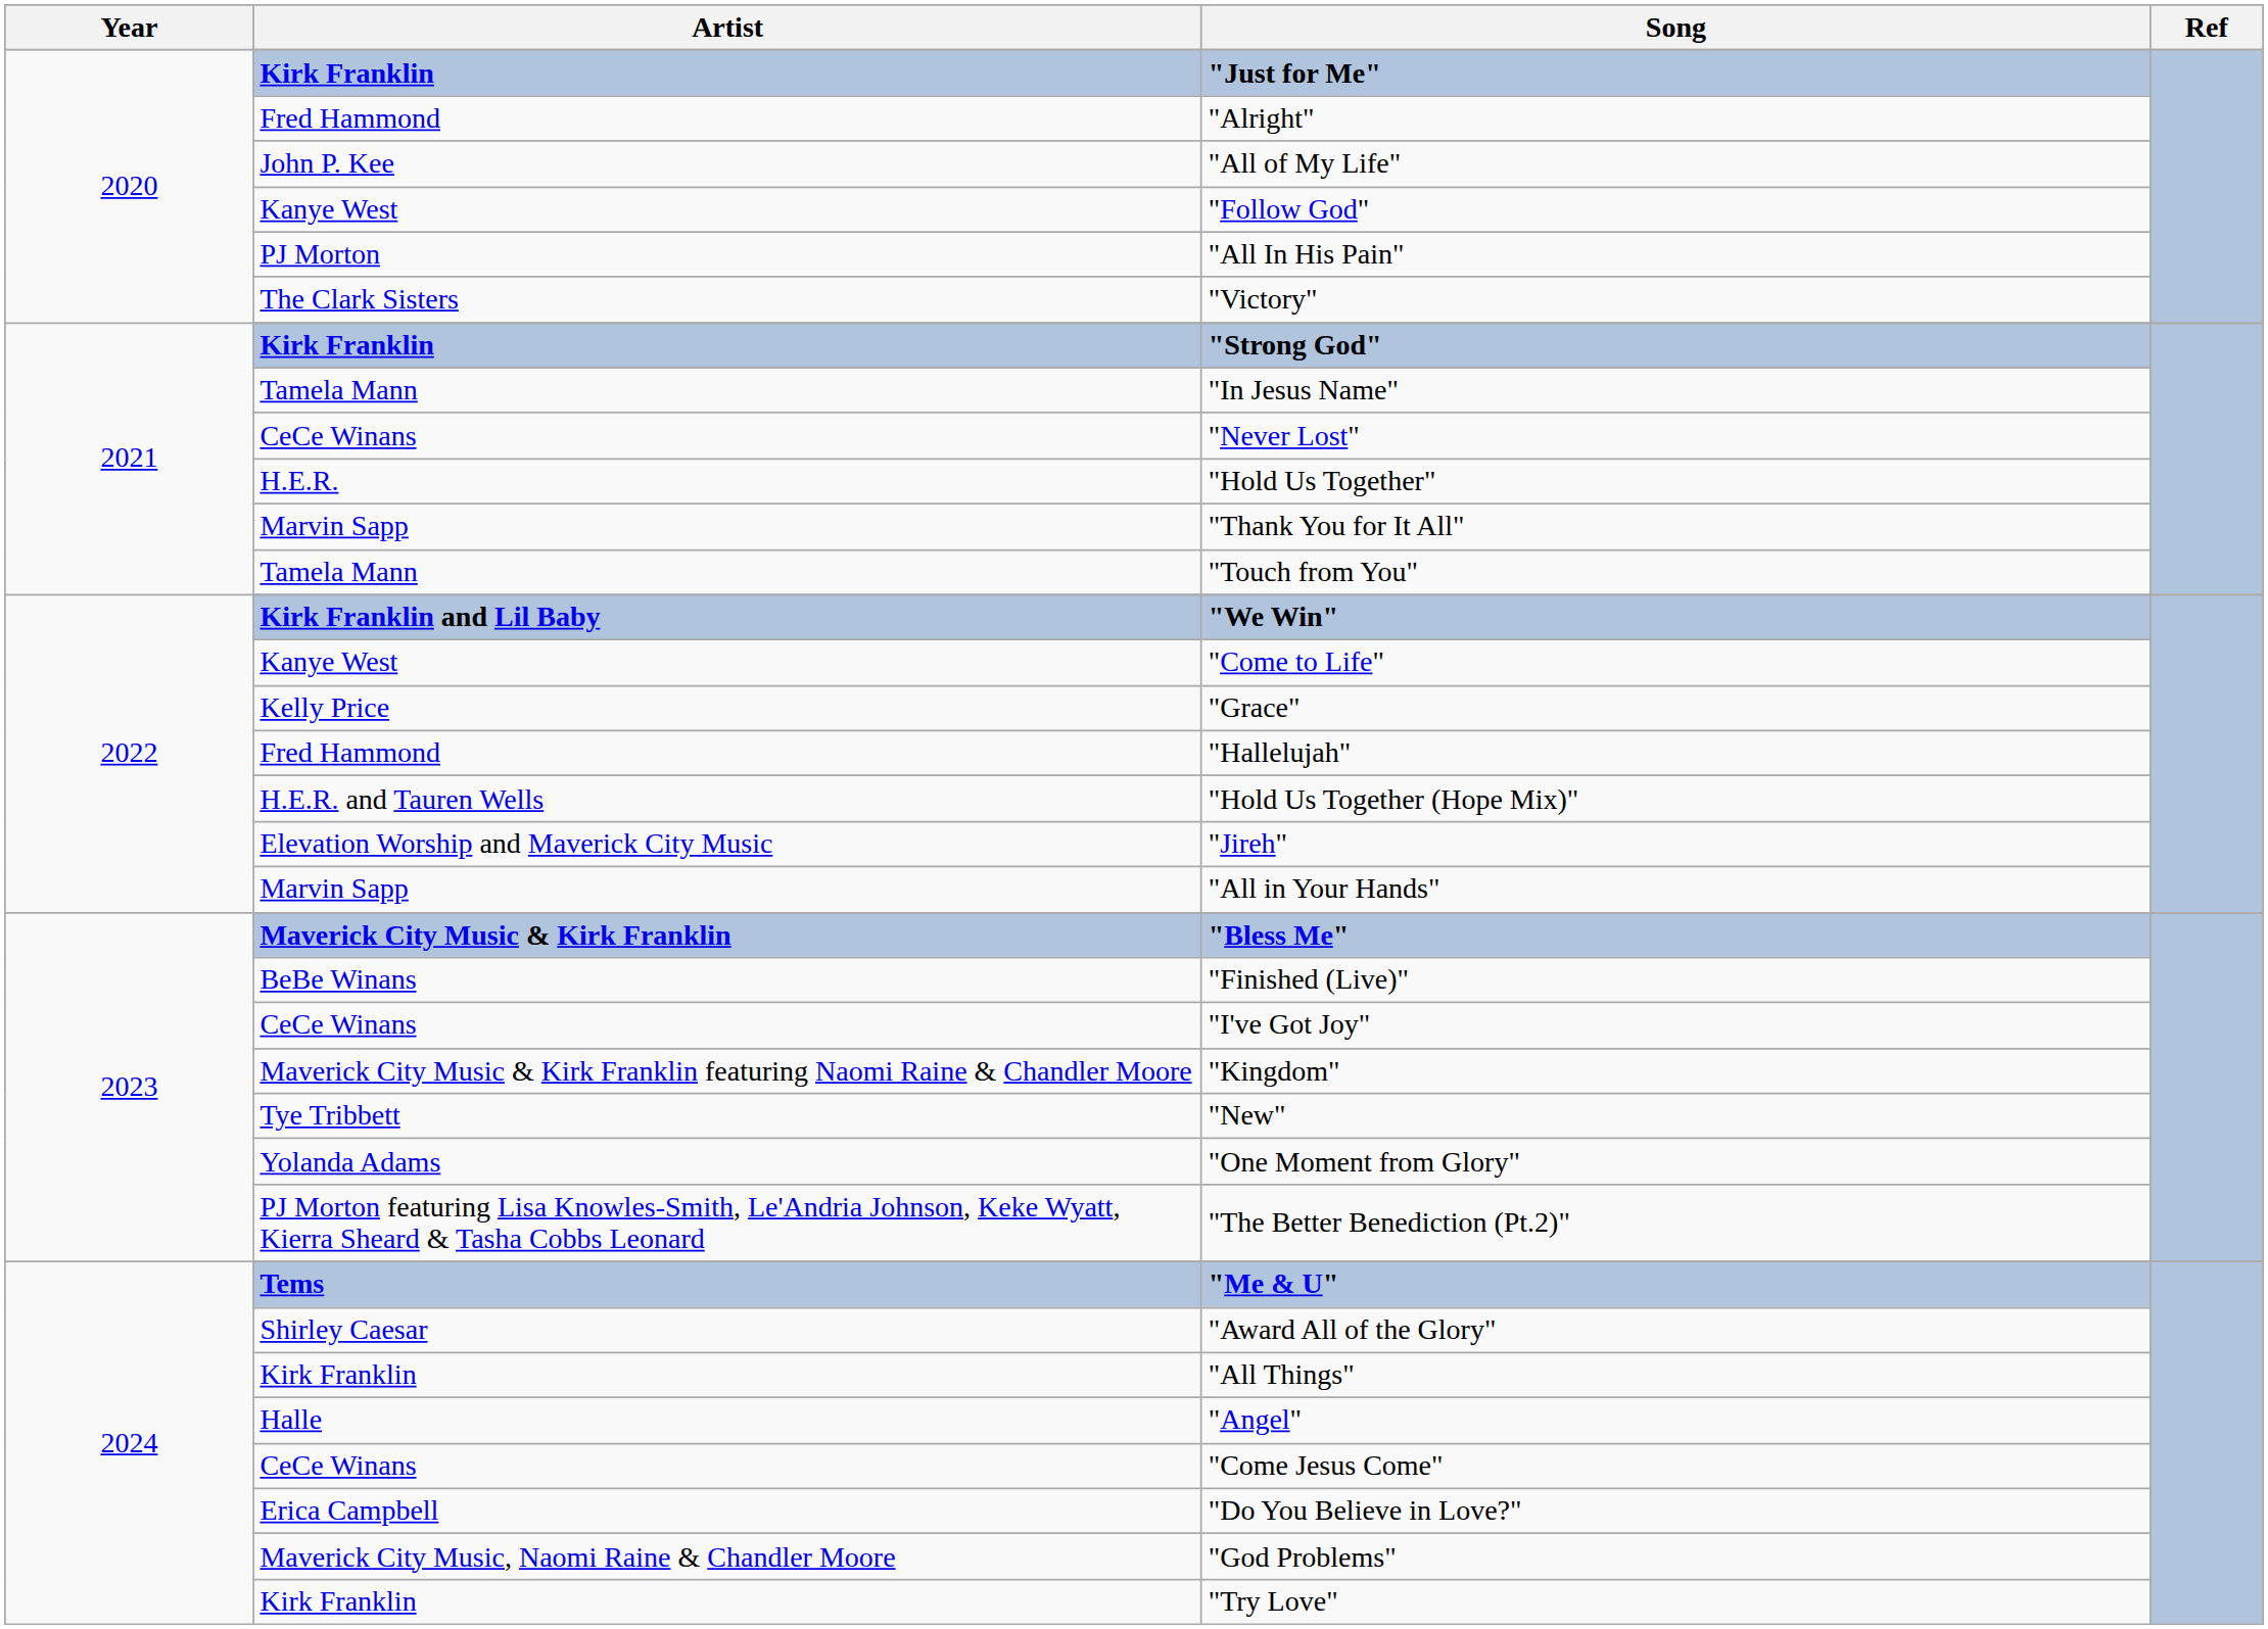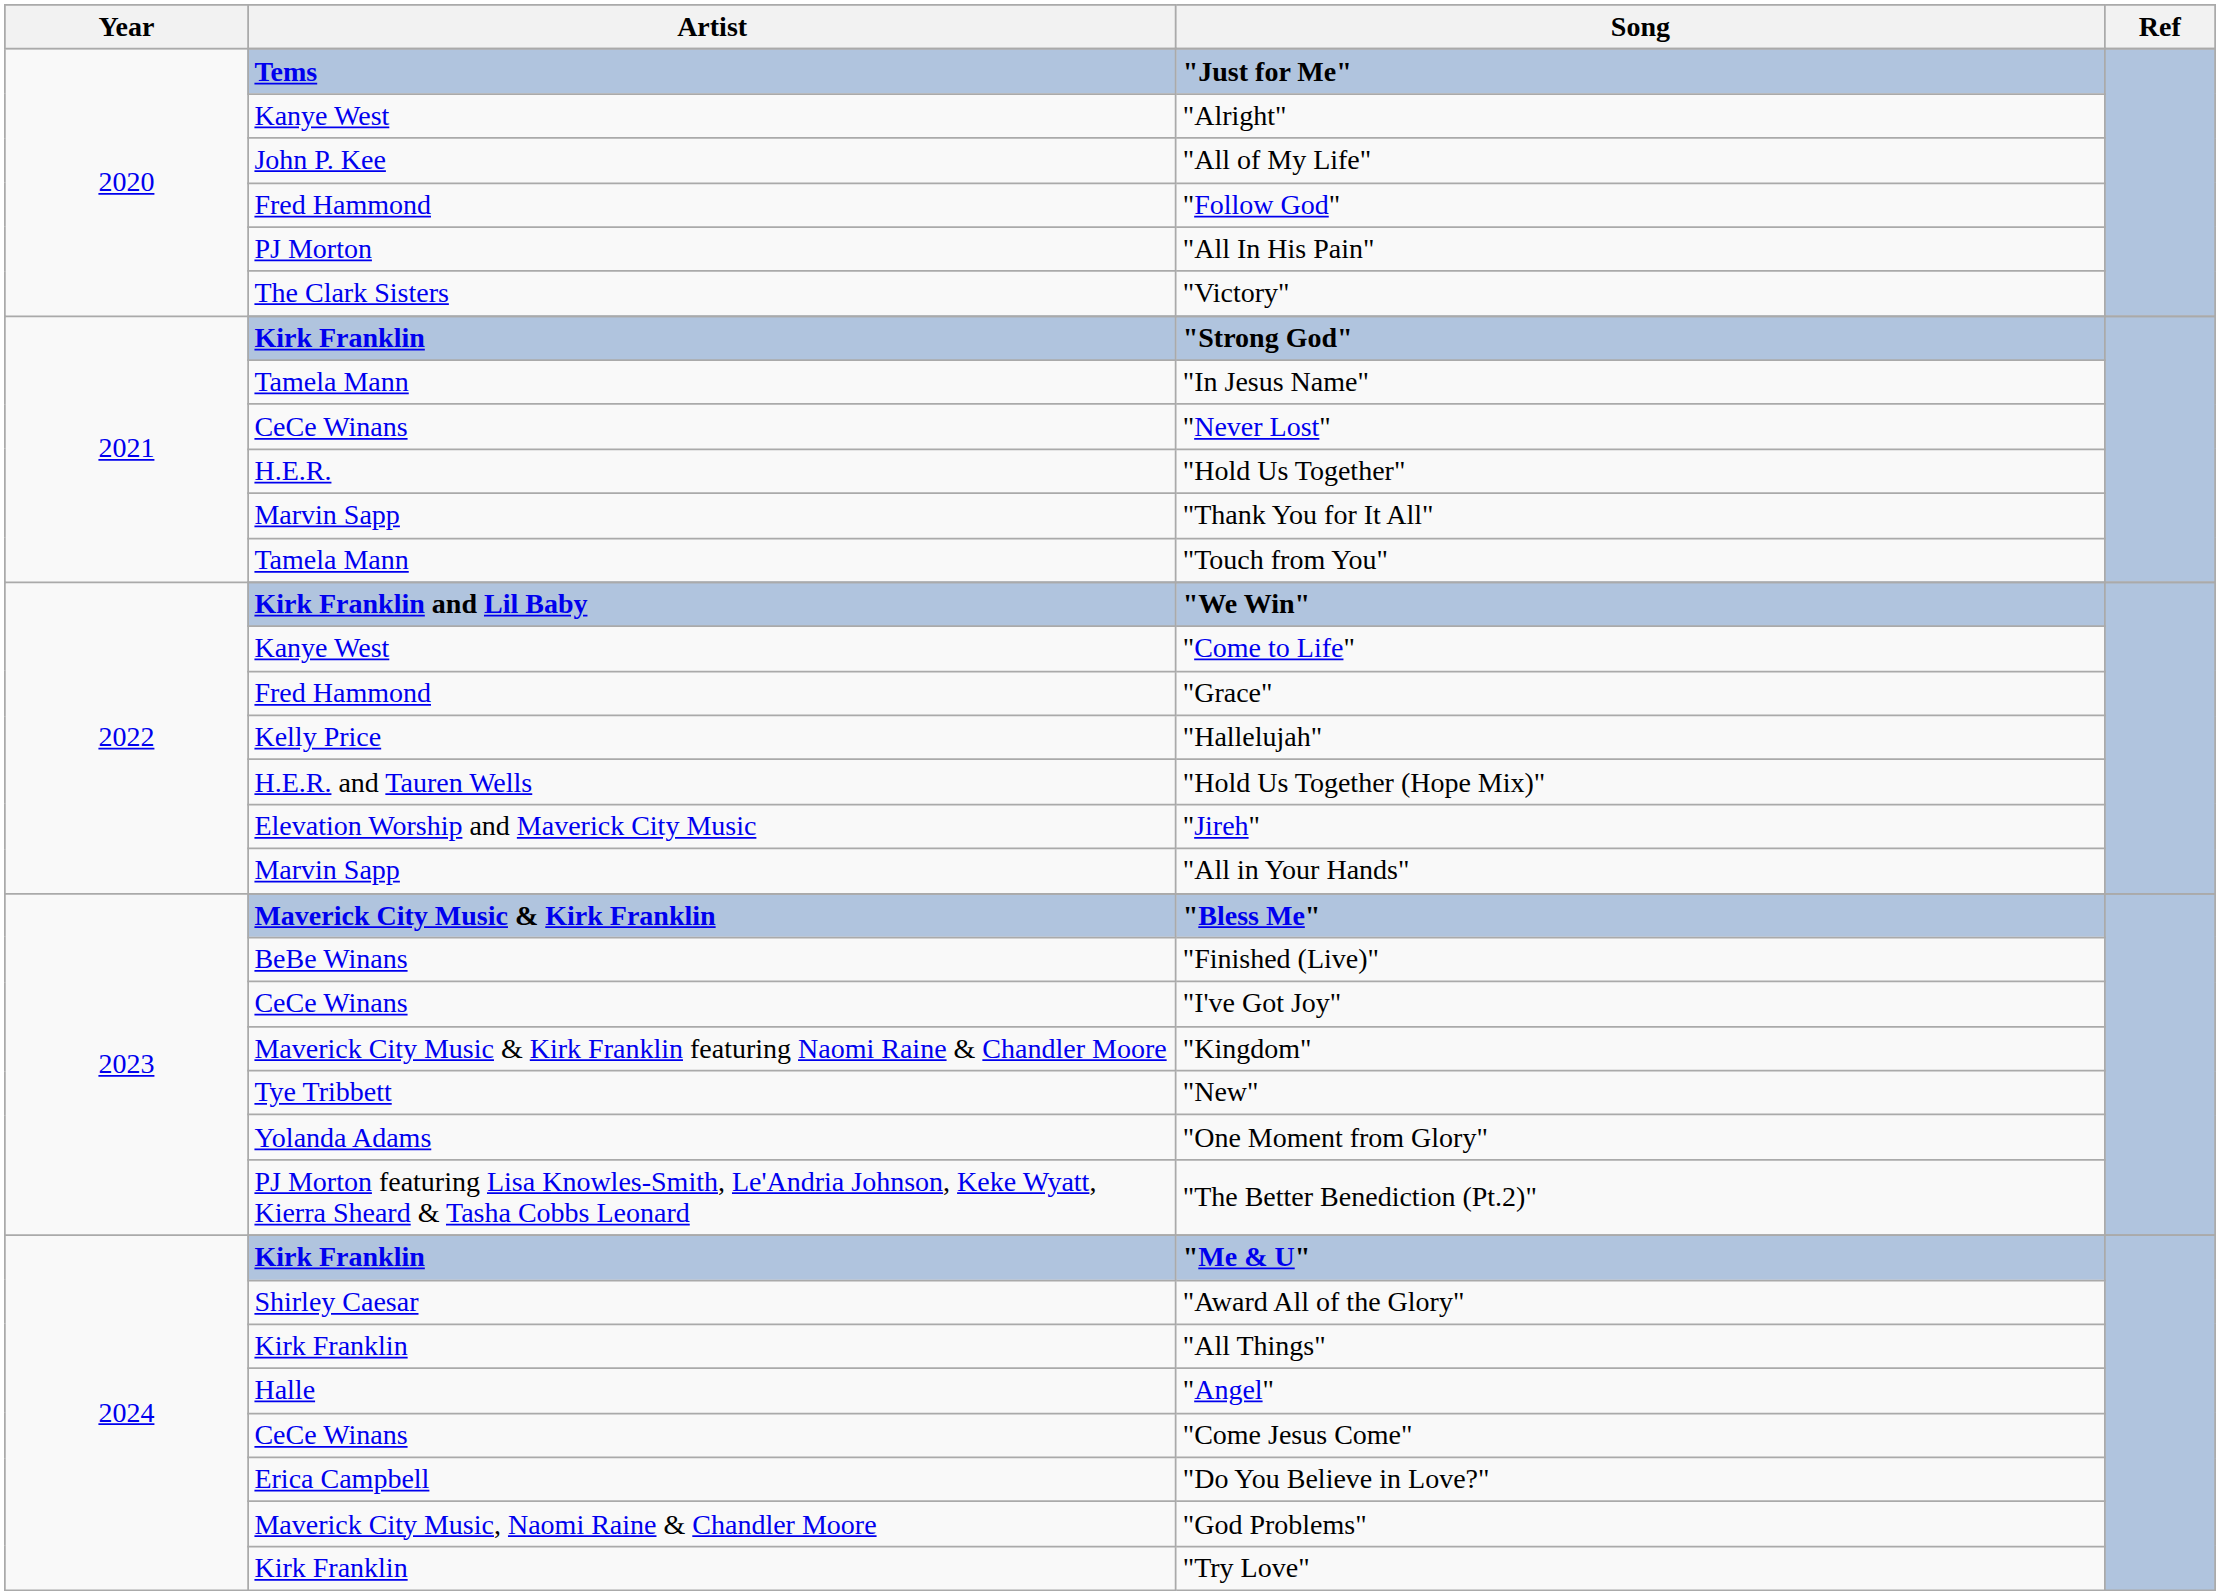 <table class="wikitable" style="width:100%;">
 <tr style="background:#bebebe;">
 <th style="width:11%;">Year</th>
 <th style="width:42%;">Artist</th>
 <th style="width:42%;">Song</th>
 <th style="width:5%;">Ref</th>
 </tr>
 <tr>
 <td rowspan="7" align="center"><a href='#'>2020</a></td>
 </tr>
 <tr style="background:#B0C4DE">
-<td><strong><a href='#'>Kirk Franklin</a></strong></td>
+<td><strong><a href='#'>Tems</a></strong></td>
 <td><strong>"Just for Me"</strong></td>
 <td rowspan="6" align="center"></td>
 </tr>
 <tr>
-<td><a href='#'>Fred Hammond</a></td>
+<td><a href='#'>Kanye West</a></td>
 <td>"Alright"</td>
 </tr>
 <tr>
 <td><a href='#'>John P. Kee</a> </td>
 <td>"All of My Life"</td>
 </tr>
 <tr>
-<td><a href='#'>Kanye West</a></td>
+<td><a href='#'>Fred Hammond</a></td>
 <td>"<a href='#'>Follow God</a>"</td>
 </tr>
 <tr>
 <td><a href='#'>PJ Morton</a> </td>
 <td>"All In His Pain"</td>
 </tr>
 <tr>
 <td><a href='#'>The Clark Sisters</a></td>
 <td>"Victory"</td>
 </tr>
 <tr>
 <td rowspan="7" align="center"><a href='#'>2021</a></td>
 </tr>
 <tr style="background:#B0C4DE">
 <td><strong><a href='#'>Kirk Franklin</a></strong></td>
 <td><strong>"Strong God"</strong></td>
 <td rowspan="6" align="center"></td>
 </tr>
 <tr>
 <td><a href='#'>Tamela Mann</a></td>
 <td>"In Jesus Name"</td>
 </tr>
 <tr>
 <td><a href='#'>CeCe Winans</a></td>
 <td>"<a href='#'>Never Lost</a>"</td>
 </tr>
 <tr>
 <td><a href='#'>H.E.R.</a></td>
 <td>"Hold Us Together"</td>
 </tr>
 <tr>
 <td><a href='#'>Marvin Sapp</a></td>
 <td>"Thank You for It All"</td>
 </tr>
 <tr>
 <td><a href='#'>Tamela Mann</a></td>
 <td>"Touch from You"</td>
 </tr>
 <tr>
 <td rowspan="8" align="center"><a href='#'>2022</a></td>
 </tr>
 <tr style="background:#B0C4DE">
 <td><strong><a href='#'>Kirk Franklin</a> and <a href='#'>Lil Baby</a></strong></td>
 <td><strong>"We Win"</strong></td>
 <td rowspan="7" align="center"></td>
 </tr>
 <tr>
 <td><a href='#'>Kanye West</a></td>
 <td>"<a href='#'>Come to Life</a>"</td>
 </tr>
 <tr>
-<td><a href='#'>Kelly Price</a></td>
+<td><a href='#'>Fred Hammond</a></td>
 <td>"Grace"</td>
 </tr>
 <tr>
-<td><a href='#'>Fred Hammond</a></td>
+<td><a href='#'>Kelly Price</a></td>
 <td>"Hallelujah"</td>
 </tr>
 <tr>
 <td><a href='#'>H.E.R.</a> and <a href='#'>Tauren Wells</a></td>
 <td>"Hold Us Together (Hope Mix)"</td>
 </tr>
 <tr>
 <td><a href='#'>Elevation Worship</a> and <a href='#'>Maverick City Music</a></td>
 <td>"<a href='#'>Jireh</a>"</td>
 </tr>
 <tr>
 <td><a href='#'>Marvin Sapp</a></td>
 <td>"All in Your Hands"</td>
 </tr>
 <tr>
 <td rowspan="8" align="center"><a href='#'>2023</a></td>
 </tr>
 <tr style="background:#B0C4DE">
 <td><strong><a href='#'>Maverick City Music</a> & <a href='#'>Kirk Franklin</a></strong></td>
 <td><strong>"<a href='#'>Bless Me</a>"</strong></td>
 <td rowspan="7" align="center"></td>
 </tr>
 <tr>
 <td><a href='#'>BeBe Winans</a></td>
 <td>"Finished (Live)"</td>
 </tr>
 <tr>
 <td><a href='#'>CeCe Winans</a></td>
 <td>"I've Got Joy"</td>
 </tr>
 <tr>
 <td><a href='#'>Maverick City Music</a> & <a href='#'>Kirk Franklin</a> featuring <a href='#'>Naomi Raine</a> & <a href='#'>Chandler Moore</a></td>
 <td>"Kingdom"</td>
 </tr>
 <tr>
 <td><a href='#'>Tye Tribbett</a></td>
 <td>"New"</td>
 </tr>
 <tr>
 <td><a href='#'>Yolanda Adams</a></td>
 <td>"One Moment from Glory"</td>
 </tr>
 <tr>
 <td><a href='#'>PJ Morton</a> featuring <a href='#'>Lisa Knowles-Smith</a>, <a href='#'>Le'Andria Johnson</a>, <a href='#'>Keke Wyatt</a>, <a href='#'>Kierra Sheard</a> & <a href='#'>Tasha Cobbs Leonard</a></td>
 <td>"The Better Benediction (Pt.2)"</td>
 </tr>
 <tr>
 <td rowspan="9" align="center"><a href='#'>2024</a></td>
 </tr>
 <tr style="background:#B0C4DE">
-<td><strong><a href='#'>Tems</a></strong></td>
+<td><strong><a href='#'>Kirk Franklin</a></strong></td>
 <td><strong>"<a href='#'>Me & U</a>"</strong></td>
 <td rowspan="8" align="center"></td>
 </tr>
 <tr>
 <td><a href='#'>Shirley Caesar</a></td>
 <td>"Award All of the Glory"</td>
 </tr>
 <tr>
 <td><a href='#'>Kirk Franklin</a></td>
 <td>"All Things"</td>
 </tr>
 <tr>
 <td><a href='#'>Halle</a></td>
 <td>"<a href='#'>Angel</a>"</td>
 </tr>
 <tr>
 <td><a href='#'>CeCe Winans</a></td>
 <td>"Come Jesus Come"</td>
 </tr>
 <tr>
 <td><a href='#'>Erica Campbell</a></td>
 <td>"Do You Believe in Love?"</td>
 </tr>
 <tr>
 <td><a href='#'>Maverick City Music</a>, <a href='#'>Naomi Raine</a> & <a href='#'>Chandler Moore</a></td>
 <td>"God Problems"</td>
 </tr>
 <tr>
 <td><a href='#'>Kirk Franklin</a></td>
 <td>"Try Love"</td>
 </tr>
 </table>
